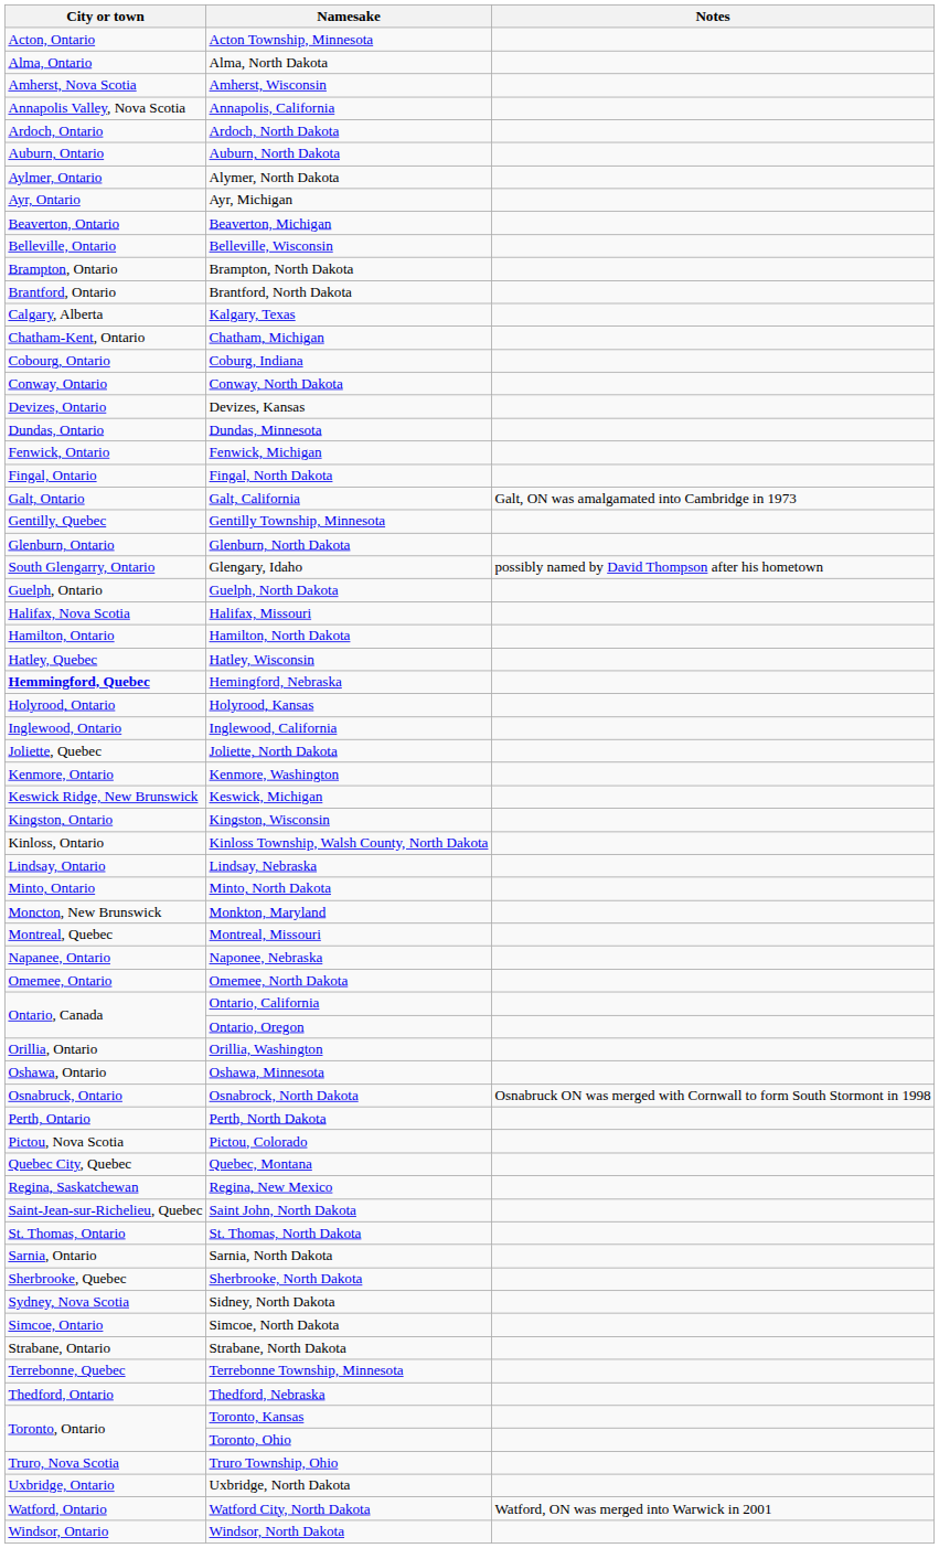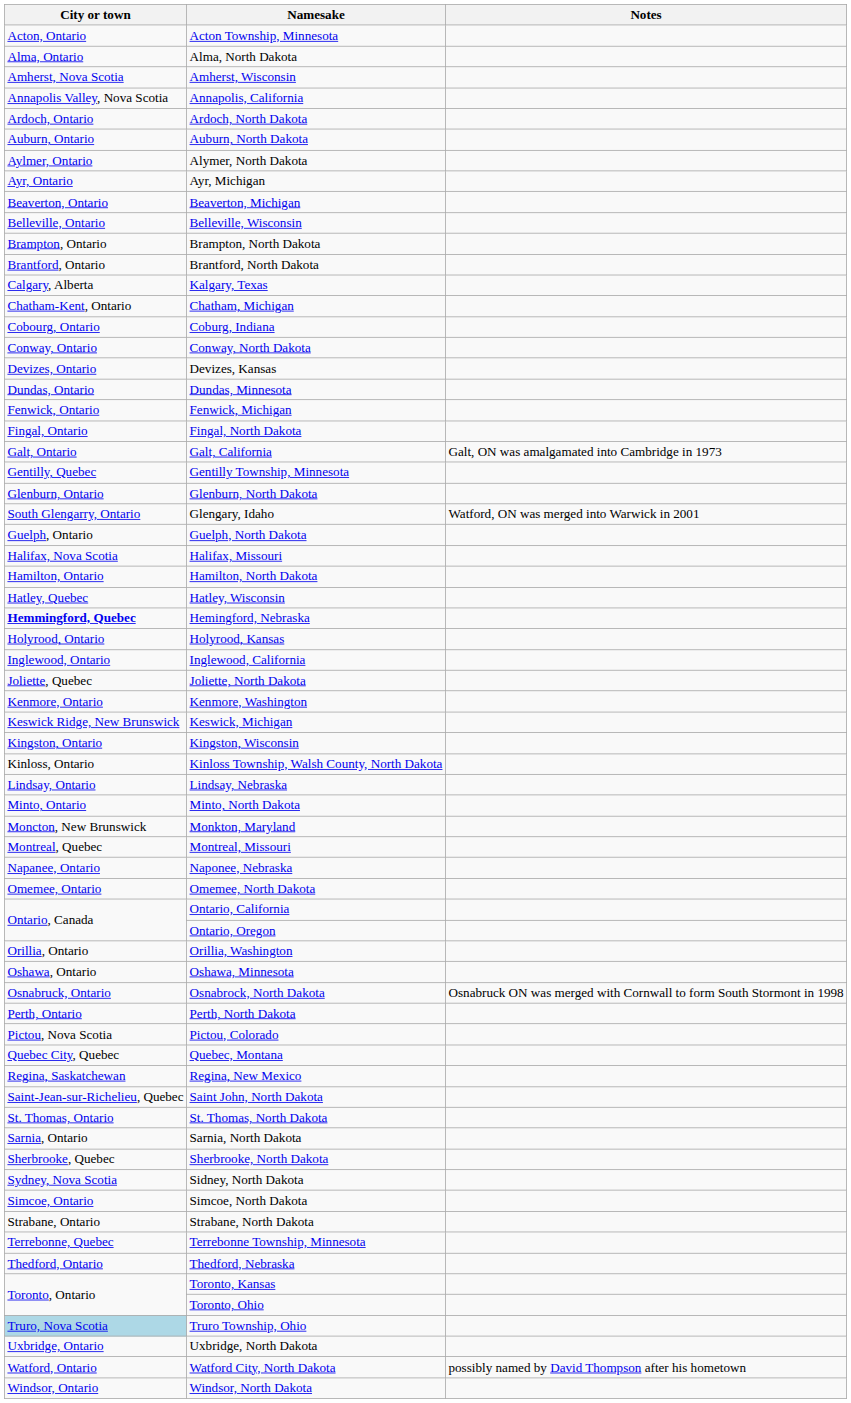 <table class="wikitable">
 <tr>
 <th>City or town</th>
 <th>Namesake</th>
 <th>Notes</th>
 </tr>
 <tr>
 <td><a href='#'>Acton, Ontario</a></td>
 <td><a href='#'>Acton Township, Minnesota</a></td>
 <td></td>
 </tr>
 <tr>
 <td><a href='#'>Alma, Ontario</a></td>
 <td>Alma, North Dakota</td>
 <td></td>
 </tr>
 <tr>
 <td><a href='#'>Amherst, Nova Scotia</a></td>
 <td><a href='#'>Amherst, Wisconsin</a></td>
 <td></td>
 </tr>
 <tr>
 <td><a href='#'>Annapolis Valley</a>, Nova Scotia</td>
 <td><a href='#'>Annapolis, California</a></td>
 <td></td>
 </tr>
 <tr>
 <td><a href='#'>Ardoch, Ontario</a></td>
 <td><a href='#'>Ardoch, North Dakota</a></td>
 <td></td>
 </tr>
 <tr>
 <td><a href='#'>Auburn, Ontario</a></td>
 <td><a href='#'>Auburn, North Dakota</a></td>
 <td></td>
 </tr>
 <tr>
 <td><a href='#'>Aylmer, Ontario</a></td>
 <td>Alymer, North Dakota</td>
 <td></td>
 </tr>
 <tr>
 <td><a href='#'>Ayr, Ontario</a></td>
 <td>Ayr, Michigan</td>
 <td></td>
 </tr>
 <tr>
 <td><a href='#'>Beaverton, Ontario</a></td>
 <td><a href='#'>Beaverton, Michigan</a></td>
 <td></td>
 </tr>
 <tr>
 <td><a href='#'>Belleville, Ontario</a></td>
 <td><a href='#'>Belleville, Wisconsin</a></td>
 <td></td>
 </tr>
 <tr>
 <td><a href='#'>Brampton</a>, Ontario</td>
 <td>Brampton, North Dakota</td>
 <td></td>
 </tr>
 <tr>
 <td><a href='#'>Brantford</a>, Ontario</td>
 <td>Brantford, North Dakota</td>
 <td></td>
 </tr>
 <tr>
 <td><a href='#'>Calgary</a>, Alberta</td>
 <td><a href='#'>Kalgary, Texas</a></td>
 <td></td>
 </tr>
 <tr>
 <td><a href='#'>Chatham-Kent</a>, Ontario</td>
 <td><a href='#'>Chatham, Michigan</a></td>
 <td></td>
 </tr>
 <tr>
 <td><a href='#'>Cobourg, Ontario</a></td>
 <td><a href='#'>Coburg, Indiana</a></td>
 <td></td>
 </tr>
 <tr>
 <td><a href='#'>Conway, Ontario</a></td>
 <td><a href='#'>Conway, North Dakota</a></td>
 <td></td>
 </tr>
 <tr>
 <td><a href='#'>Devizes, Ontario</a></td>
 <td>Devizes, Kansas</td>
 <td></td>
 </tr>
 <tr>
 <td><a href='#'>Dundas, Ontario</a></td>
 <td><a href='#'>Dundas, Minnesota</a></td>
 <td></td>
 </tr>
 <tr>
 <td><a href='#'>Fenwick, Ontario</a></td>
 <td><a href='#'>Fenwick, Michigan</a></td>
 <td></td>
 </tr>
 <tr>
 <td><a href='#'>Fingal, Ontario</a></td>
 <td><a href='#'>Fingal, North Dakota</a></td>
 <td></td>
 </tr>
 <tr>
 <td><a href='#'>Galt, Ontario</a></td>
 <td><a href='#'>Galt, California</a></td>
 <td> Galt, ON was amalgamated into Cambridge in 1973</td>
 </tr>
 <tr>
 <td><a href='#'>Gentilly, Quebec</a></td>
 <td><a href='#'>Gentilly Township, Minnesota</a></td>
 <td></td>
 </tr>
 <tr>
 <td><a href='#'>Glenburn, Ontario</a></td>
 <td><a href='#'>Glenburn, North Dakota</a></td>
 <td></td>
 </tr>
 <tr>
 <td><a href='#'>South Glengarry, Ontario</a></td>
 <td>Glengary, Idaho</td>
-<td>possibly named by <a href='#'>David Thompson</a> after his hometown</td>
+<td> Watford, ON was merged into Warwick in 2001</td>
 </tr>
 <tr>
 <td><a href='#'>Guelph</a>, Ontario</td>
 <td><a href='#'>Guelph, North Dakota</a></td>
 <td></td>
 </tr>
 <tr>
 <td><a href='#'>Halifax, Nova Scotia</a></td>
 <td><a href='#'>Halifax, Missouri</a></td>
 <td></td>
 </tr>
 <tr>
 <td><a href='#'>Hamilton, Ontario</a></td>
 <td><a href='#'>Hamilton, North Dakota</a></td>
 <td></td>
 </tr>
 <tr>
 <td><a href='#'>Hatley, Quebec</a></td>
 <td><a href='#'>Hatley, Wisconsin</a></td>
 <td></td>
 </tr>
 <tr>
 <td><strong><a href='#'>Hemmingford, Quebec</a></strong></td>
 <td><a href='#'>Hemingford, Nebraska</a></td>
 <td></td>
 </tr>
 <tr>
 <td><a href='#'>Holyrood, Ontario</a></td>
 <td><a href='#'>Holyrood, Kansas</a></td>
 <td></td>
 </tr>
 <tr>
 <td><a href='#'>Inglewood, Ontario</a></td>
 <td><a href='#'>Inglewood, California</a></td>
 <td></td>
 </tr>
 <tr>
 <td><a href='#'>Joliette</a>, Quebec</td>
 <td><a href='#'>Joliette, North Dakota</a></td>
 <td></td>
 </tr>
 <tr>
 <td><a href='#'>Kenmore, Ontario</a></td>
 <td><a href='#'>Kenmore, Washington</a></td>
 <td></td>
 </tr>
 <tr>
 <td><a href='#'>Keswick Ridge, New Brunswick</a></td>
 <td><a href='#'>Keswick, Michigan</a></td>
 <td></td>
 </tr>
 <tr>
 <td><a href='#'>Kingston, Ontario</a></td>
 <td><a href='#'>Kingston, Wisconsin</a></td>
 <td></td>
 </tr>
 <tr>
 <td>Kinloss, Ontario</td>
 <td><a href='#'>Kinloss Township, Walsh County, North Dakota</a></td>
 <td></td>
 </tr>
 <tr>
 <td><a href='#'>Lindsay, Ontario</a></td>
 <td><a href='#'>Lindsay, Nebraska</a></td>
 <td></td>
 </tr>
 <tr>
 <td><a href='#'>Minto, Ontario</a></td>
 <td><a href='#'>Minto, North Dakota</a></td>
 <td></td>
 </tr>
 <tr>
 <td><a href='#'>Moncton</a>, New Brunswick</td>
 <td><a href='#'>Monkton, Maryland</a></td>
 <td></td>
 </tr>
 <tr>
 <td><a href='#'>Montreal</a>, Quebec</td>
 <td><a href='#'>Montreal, Missouri</a></td>
 <td> </td>
 </tr>
 <tr>
 <td><a href='#'>Napanee, Ontario</a></td>
 <td><a href='#'>Naponee, Nebraska</a></td>
 <td></td>
 </tr>
 <tr>
 <td><a href='#'>Omemee, Ontario</a></td>
 <td><a href='#'>Omemee, North Dakota</a></td>
 <td></td>
 </tr>
 <tr>
 <td rowspan = 2><a href='#'>Ontario</a>, Canada</td>
 <td><a href='#'>Ontario, California</a></td>
 <td></td>
 </tr>
 <tr>
 <td><a href='#'>Ontario, Oregon</a></td>
 <td></td>
 </tr>
 <tr>
 <td><a href='#'>Orillia</a>, Ontario</td>
 <td><a href='#'>Orillia, Washington</a></td>
 <td> </td>
 </tr>
 <tr>
 <td><a href='#'>Oshawa</a>, Ontario</td>
 <td><a href='#'>Oshawa, Minnesota</a></td>
 <td></td>
 </tr>
 <tr>
 <td><a href='#'>Osnabruck, Ontario</a></td>
 <td><a href='#'>Osnabrock, North Dakota</a></td>
 <td> Osnabruck ON was merged with Cornwall to form South Stormont in 1998</td>
 </tr>
 <tr>
 <td><a href='#'>Perth, Ontario</a></td>
 <td><a href='#'>Perth, North Dakota</a></td>
 <td></td>
 </tr>
 <tr>
 <td><a href='#'>Pictou</a>, Nova Scotia</td>
 <td><a href='#'>Pictou, Colorado</a></td>
 <td></td>
 </tr>
 <tr>
 <td><a href='#'>Quebec City</a>, Quebec</td>
 <td><a href='#'>Quebec, Montana</a></td>
 <td></td>
 </tr>
 <tr>
 <td><a href='#'>Regina, Saskatchewan</a></td>
 <td><a href='#'>Regina, New Mexico</a></td>
 <td></td>
 </tr>
 <tr>
 <td><a href='#'>Saint-Jean-sur-Richelieu</a>, Quebec</td>
 <td><a href='#'>Saint John, North Dakota</a></td>
 <td></td>
 </tr>
 <tr>
 <td><a href='#'>St. Thomas, Ontario</a></td>
 <td><a href='#'>St. Thomas, North Dakota</a></td>
 <td></td>
 </tr>
 <tr>
 <td><a href='#'>Sarnia</a>, Ontario</td>
 <td>Sarnia, North Dakota</td>
 <td></td>
 </tr>
 <tr>
 <td><a href='#'>Sherbrooke</a>, Quebec</td>
 <td><a href='#'>Sherbrooke, North Dakota</a></td>
 <td></td>
 </tr>
 <tr>
 <td><a href='#'>Sydney, Nova Scotia</a></td>
 <td>Sidney, North Dakota</td>
 <td></td>
 </tr>
 <tr>
 <td><a href='#'>Simcoe, Ontario</a></td>
 <td>Simcoe, North Dakota</td>
 <td></td>
 </tr>
 <tr>
 <td>Strabane, Ontario</td>
 <td>Strabane, North Dakota</td>
 <td></td>
 </tr>
 <tr>
 <td><a href='#'>Terrebonne, Quebec</a></td>
 <td><a href='#'>Terrebonne Township, Minnesota</a></td>
 <td></td>
 </tr>
 <tr>
 <td><a href='#'>Thedford, Ontario</a></td>
 <td><a href='#'>Thedford, Nebraska</a></td>
 <td></td>
 </tr>
 <tr>
 <td rowspan = 2><a href='#'>Toronto</a>, Ontario</td>
 <td><a href='#'>Toronto, Kansas</a></td>
 <td></td>
 </tr>
 <tr>
 <td><a href='#'>Toronto, Ohio</a></td>
 <td></td>
 </tr>
 <tr>
-<td><a href='#'>Truro, Nova Scotia</a></td>
+<td style="background: lightblue;"><a href='#'>Truro, Nova Scotia</a></td>
 <td><a href='#'>Truro Township, Ohio</a></td>
 <td></td>
 </tr>
 <tr>
 <td><a href='#'>Uxbridge, Ontario</a></td>
 <td>Uxbridge, North Dakota</td>
 <td></td>
 </tr>
 <tr>
 <td><a href='#'>Watford, Ontario</a></td>
 <td><a href='#'>Watford City, North Dakota</a></td>
-<td> Watford, ON was merged into Warwick in 2001</td>
+<td>possibly named by <a href='#'>David Thompson</a> after his hometown</td>
 </tr>
 <tr>
 <td><a href='#'>Windsor, Ontario</a></td>
 <td><a href='#'>Windsor, North Dakota</a></td>
 <td></td>
 </tr>
 </table>
